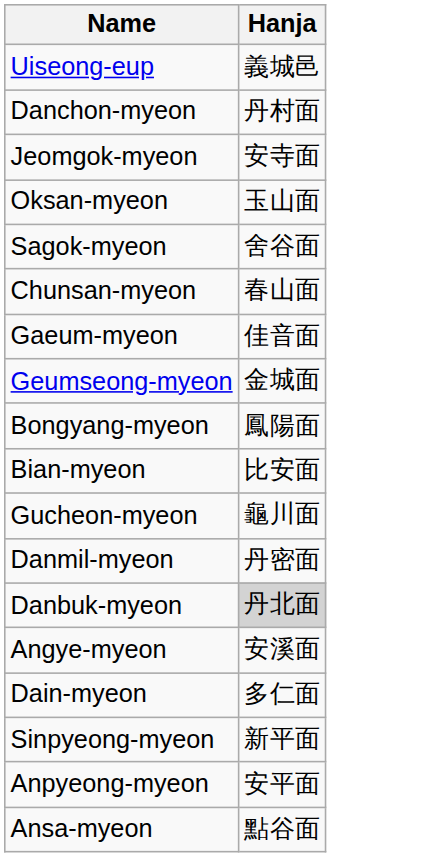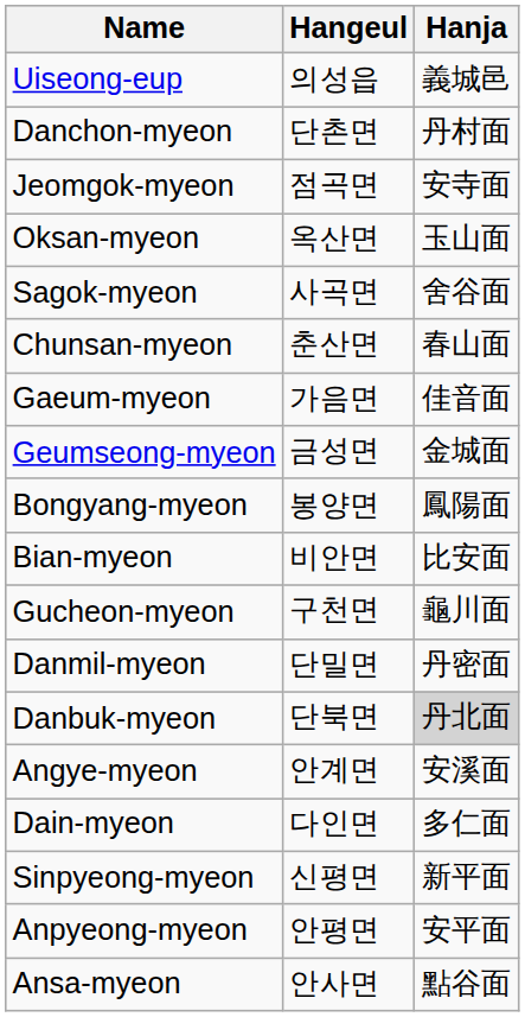 <table class="wikitable sortable">
 <tr>
 <th>Name</th>
+<th>Hangeul</th>
 <th>Hanja</th>
 </tr>
 <tr>
 <td><a href='#'>Uiseong-eup</a></td>
+<td>의성읍</td>
 <td>義城邑</td>
 </tr>
 <tr>
 <td>Danchon-myeon</td>
+<td>단촌면</td>
 <td>丹村面</td>
 </tr>
 <tr>
 <td>Jeomgok-myeon</td>
+<td>점곡면</td>
 <td>安寺面</td>
 </tr>
 <tr>
 <td>Oksan-myeon</td>
+<td>옥산면</td>
 <td>玉山面</td>
 </tr>
 <tr>
 <td>Sagok-myeon</td>
+<td>사곡면</td>
 <td>舍谷面</td>
 </tr>
 <tr>
 <td>Chunsan-myeon</td>
+<td>춘산면</td>
 <td>春山面</td>
 </tr>
 <tr>
 <td>Gaeum-myeon</td>
+<td>가음면</td>
 <td>佳音面</td>
 </tr>
 <tr>
 <td><a href='#'>Geumseong-myeon</a></td>
+<td>금성면</td>
 <td>金城面</td>
 </tr>
 <tr>
 <td>Bongyang-myeon</td>
+<td>봉양면</td>
 <td>鳳陽面</td>
 </tr>
 <tr>
 <td>Bian-myeon</td>
+<td>비안면</td>
 <td>比安面</td>
 </tr>
 <tr>
 <td>Gucheon-myeon</td>
+<td>구천면</td>
 <td>龜川面</td>
 </tr>
 <tr>
 <td>Danmil-myeon</td>
+<td>단밀면</td>
 <td>丹密面</td>
 </tr>
 <tr>
 <td>Danbuk-myeon</td>
+<td>단북면</td>
 <td style="background: lightgrey;">丹北面</td>
 </tr>
 <tr>
 <td>Angye-myeon</td>
+<td>안계면</td>
 <td>安溪面</td>
 </tr>
 <tr>
 <td>Dain-myeon</td>
+<td>다인면</td>
 <td>多仁面</td>
 </tr>
 <tr>
 <td>Sinpyeong-myeon</td>
+<td>신평면</td>
 <td>新平面</td>
 </tr>
 <tr>
 <td>Anpyeong-myeon</td>
+<td>안평면</td>
 <td>安平面</td>
 </tr>
 <tr>
 <td>Ansa-myeon</td>
+<td>안사면</td>
 <td>點谷面</td>
 </tr>
 </table>
